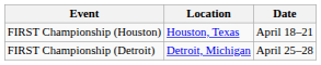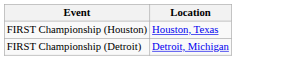 <table class="wikitable">
 <tr>
 <th>Event</th>
 <th>Location</th>
-<th>Date</th>
 </tr>
 <tr>
 <td>FIRST Championship (Houston)</td>
 <td><a href='#'>Houston, Texas</a></td>
-<td>April 18–21</td>
 </tr>
 <tr>
 <td>FIRST Championship (Detroit)</td>
 <td><a href='#'>Detroit, Michigan</a></td>
-<td>April 25–28</td>
 </tr>
 </table>
